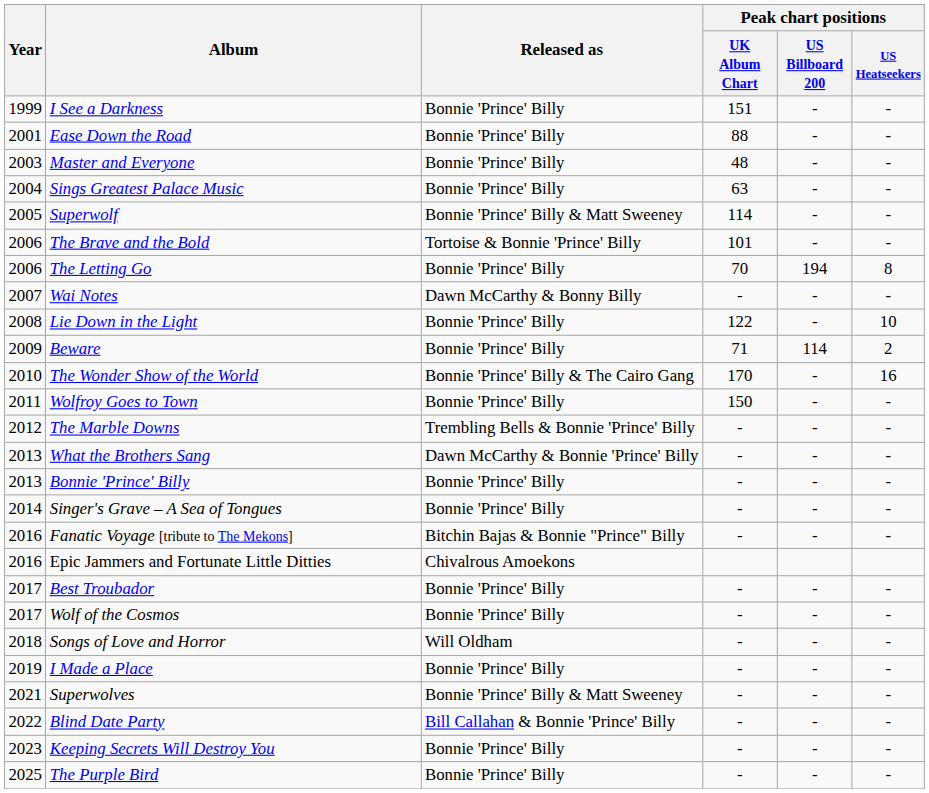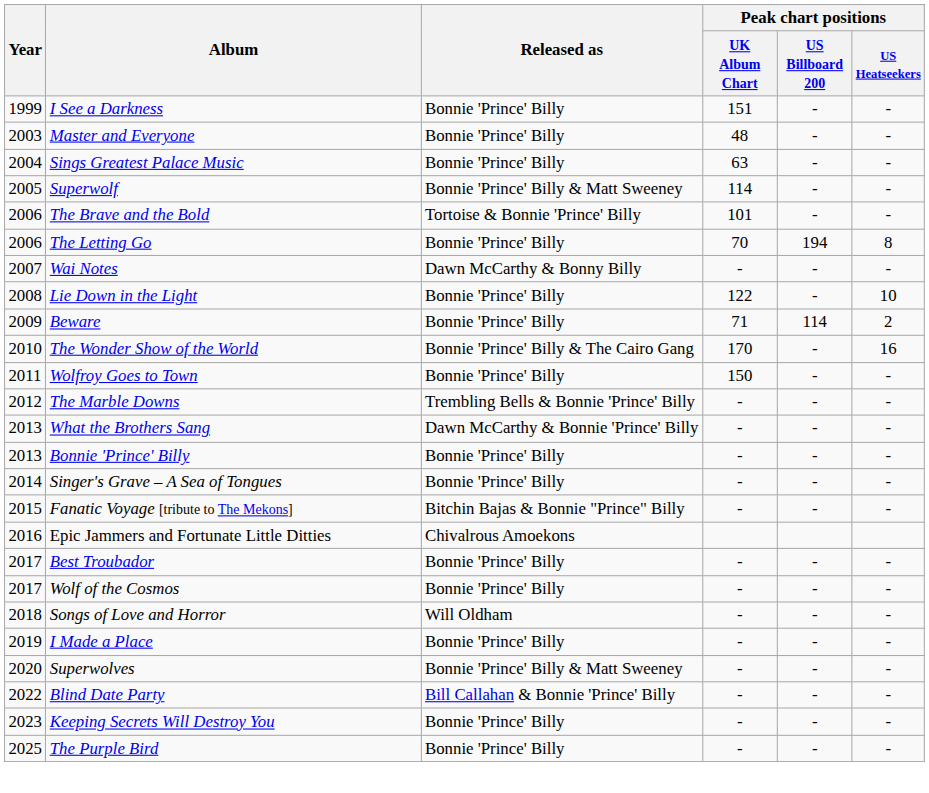 <table class="wikitable" style="text-align:left;">
 <tr>
 <th rowspan="2">Year</th>
 <th rowspan="2" width="350">Album</th>
 <th rowspan="2">Released as</th>
 <th colspan="3">Peak chart positions</th>
 </tr>
 <tr>
 <th style="width:4em;font-size:100%"><a href='#'><small>UK <br>Album Chart<br></small></a></th>
 <th style="width:4em;font-size:100%"><a href='#'><small>US<br>Billboard 200<br></small></a></th>
 <th style="width:4em;font-size:90%"><a href='#'><small>US<br> Heatseekers<br></small></a></th>
 </tr>
 <tr>
 <td>1999</td>
 <td><em><a href='#'>I See a Darkness</a></em></td>
 <td>Bonnie 'Prince' Billy</td>
 <td align="center">151</td>
-<td align="center">-</td>
-<td align="center">-</td>
-</tr>
-<tr>
-<td>2001</td>
-<td><em><a href='#'>Ease Down the Road</a></em></td>
-<td>Bonnie 'Prince' Billy</td>
-<td align="center">88</td>
 <td align="center">-</td>
 <td align="center">-</td>
 </tr>
 <tr>
 <td>2003</td>
 <td><em><a href='#'>Master and Everyone</a></em></td>
 <td>Bonnie 'Prince' Billy</td>
 <td align="center">48</td>
 <td align="center">-</td>
 <td align="center">-</td>
 </tr>
 <tr>
 <td>2004</td>
 <td><em><a href='#'>Sings Greatest Palace Music</a></em></td>
 <td>Bonnie 'Prince' Billy</td>
 <td align="center">63</td>
 <td align="center">-</td>
 <td align="center">-</td>
 </tr>
 <tr>
 <td>2005</td>
 <td><em><a href='#'>Superwolf</a></em></td>
 <td>Bonnie 'Prince' Billy & Matt Sweeney</td>
 <td align="center">114</td>
 <td align="center">-</td>
 <td align="center">-</td>
 </tr>
 <tr>
 <td>2006</td>
 <td><em><a href='#'>The Brave and the Bold</a></em></td>
 <td>Tortoise & Bonnie 'Prince' Billy</td>
 <td align="center">101</td>
 <td align="center">-</td>
 <td align="center">-</td>
 </tr>
 <tr>
 <td>2006</td>
 <td><em><a href='#'>The Letting Go</a></em></td>
 <td>Bonnie 'Prince' Billy</td>
 <td align="center">70</td>
 <td align="center">194</td>
 <td align="center">8</td>
 </tr>
 <tr>
 <td>2007</td>
 <td><em><a href='#'>Wai Notes</a></em></td>
 <td>Dawn McCarthy & Bonny Billy</td>
 <td align="center">-</td>
 <td align="center">-</td>
 <td align="center">-</td>
 </tr>
 <tr>
 <td>2008</td>
 <td><em><a href='#'>Lie Down in the Light</a></em></td>
 <td>Bonnie 'Prince' Billy</td>
 <td align="center">122</td>
 <td align="center">-</td>
 <td align="center">10</td>
 </tr>
 <tr>
 <td>2009</td>
 <td><em><a href='#'>Beware</a></em></td>
 <td>Bonnie 'Prince' Billy</td>
 <td align="center">71</td>
 <td align="center">114</td>
 <td align="center">2</td>
 </tr>
 <tr>
 <td>2010</td>
 <td><em><a href='#'>The Wonder Show of the World</a></em></td>
 <td>Bonnie 'Prince' Billy & The Cairo Gang</td>
 <td align="center">170</td>
 <td align="center">-</td>
 <td align="center">16</td>
 </tr>
 <tr>
 <td>2011</td>
 <td><em><a href='#'>Wolfroy Goes to Town</a></em></td>
 <td>Bonnie 'Prince' Billy</td>
 <td align="center">150</td>
 <td align="center">-</td>
 <td align="center">-</td>
 </tr>
 <tr>
 <td>2012</td>
 <td><em><a href='#'>The Marble Downs</a></em></td>
 <td>Trembling Bells & Bonnie 'Prince' Billy</td>
 <td align="center">-</td>
 <td align="center">-</td>
 <td align="center">-</td>
 </tr>
 <tr>
 <td>2013</td>
 <td><em><a href='#'>What the Brothers Sang</a></em></td>
 <td>Dawn McCarthy & Bonnie 'Prince' Billy</td>
 <td align="center">-</td>
 <td align="center">-</td>
 <td align="center">-</td>
 </tr>
 <tr>
 <td>2013</td>
 <td><em><a href='#'>Bonnie 'Prince' Billy</a></em></td>
 <td>Bonnie 'Prince' Billy</td>
 <td align="center">-</td>
 <td align="center">-</td>
 <td align="center">-</td>
 </tr>
 <tr>
 <td>2014</td>
 <td><em>Singer's Grave – A Sea of Tongues</em></td>
 <td>Bonnie 'Prince' Billy</td>
 <td align="center">-</td>
 <td align="center">-</td>
 <td align="center">-</td>
 </tr>
 <tr>
-<td>2016</td>
+<td>2015</td>
 <td><em>Fanatic Voyage</em> <small>[tribute to <a href='#'>The Mekons</a>]</small></td>
 <td>Bitchin Bajas & Bonnie "Prince" Billy</td>
 <td align="center">-</td>
 <td align="center">-</td>
 <td align="center">-</td>
 </tr>
 <tr>
 <td>2016</td>
 <td>Epic Jammers and Fortunate Little Ditties</td>
 <td>Chivalrous Amoekons</td>
 <td></td>
 <td></td>
 <td></td>
 </tr>
 <tr>
 <td>2017</td>
 <td><em><a href='#'>Best Troubador </a></em></td>
 <td>Bonnie 'Prince' Billy</td>
 <td align="center">-</td>
 <td align="center">-</td>
 <td align="center">-</td>
 </tr>
 <tr>
 <td>2017</td>
 <td><em>Wolf of the Cosmos</em></td>
 <td>Bonnie 'Prince' Billy</td>
 <td align="center">-</td>
 <td align="center">-</td>
 <td align="center">-</td>
 </tr>
 <tr>
 <td>2018</td>
 <td><em>Songs of Love and Horror</em></td>
 <td>Will Oldham</td>
 <td align="center">-</td>
 <td align="center">-</td>
 <td align="center">-</td>
 </tr>
 <tr>
 <td>2019</td>
 <td><em><a href='#'>I Made a Place</a></em></td>
 <td>Bonnie 'Prince' Billy</td>
 <td align="center">-</td>
 <td align="center">-</td>
 <td align="center">-</td>
 </tr>
 <tr>
-<td>2021</td>
+<td>2020</td>
 <td><em>Superwolves</em></td>
 <td>Bonnie 'Prince' Billy & Matt Sweeney</td>
 <td align="center">-</td>
 <td align="center">-</td>
 <td align="center">-</td>
 </tr>
 <tr>
 <td>2022</td>
 <td><em><a href='#'>Blind Date Party</a></em></td>
 <td><a href='#'>Bill Callahan</a> & Bonnie 'Prince' Billy</td>
 <td align="center">-</td>
 <td align="center">-</td>
 <td align="center">-</td>
 </tr>
 <tr>
 <td>2023</td>
 <td><em><a href='#'>Keeping Secrets Will Destroy You</a></em></td>
 <td>Bonnie 'Prince' Billy</td>
 <td align="center">-</td>
 <td align="center">-</td>
 <td align="center">-</td>
 </tr>
 <tr>
 <td>2025</td>
 <td><em><a href='#'>The Purple Bird</a></em></td>
 <td>Bonnie 'Prince' Billy</td>
 <td align="center">-</td>
 <td align="center">-</td>
 <td align="center">-</td>
 </tr>
 </table>
